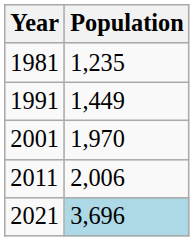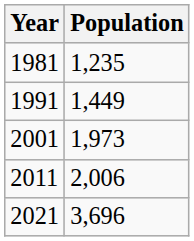 <table class=wikitable>
 <tr>
 <th>Year</th>
 <th>Population</th>
 </tr>
 <tr ---->
 <td>1981</td>
 <td>1,235</td>
 </tr>
 <tr ---->
 <td>1991</td>
 <td>1,449</td>
 </tr>
 <tr ---->
 <td>2001</td>
-<td>1,970</td>
+<td>1,973</td>
 </tr>
 <tr ---->
 <td>2011</td>
 <td>2,006</td>
 </tr>
 <tr ---->
 <td>2021</td>
-<td style="background: lightblue;">3,696</td>
+<td>3,696</td>
 </tr>
 </table>
